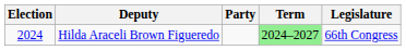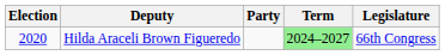 <table class="wikitable sortable" style="text-align: center">
 <tr>
 <th>Election</th>
 <th class="unsortable">Deputy</th>
 <th class="unsortable">Party</th>
 <th class="unsortable">Term</th>
 <th class="unsortable">Legislature</th>
 </tr>
 <tr>
-<td><a href='#'>2024</a></td>
+<td><a href='#'>2020</a></td>
 <td><a href='#'>Hilda Araceli Brown Figueredo</a></td>
 <td></td>
 <td style="background: lightgreen;">2024–2027</td>
 <td><a href='#'>66th Congress</a></td>
 </tr>
 </table>
